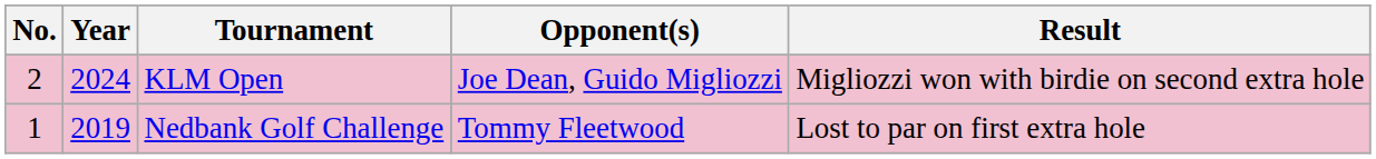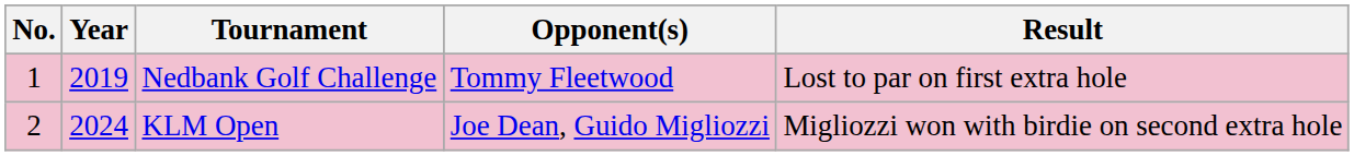 <table class="wikitable" style="font-size:95%;">
 <tr>
 <th>No.</th>
 <th>Year</th>
 <th>Tournament</th>
 <th>Opponent(s)</th>
 <th>Result</th>
 </tr>
 <tr style="background:#F2C1D1;">
+<td align=center>1</td>
+<td><a href='#'>2019</a></td>
+<td><a href='#'>Nedbank Golf Challenge</a></td>
+<td> <a href='#'>Tommy Fleetwood</a></td>
+<td>Lost to par on first extra hole</td>
+</tr>
+<tr style="background:#F2C1D1;">
 <td align=center>2</td>
 <td><a href='#'>2024</a></td>
 <td><a href='#'>KLM Open</a></td>
 <td> <a href='#'>Joe Dean</a>,  <a href='#'>Guido Migliozzi</a></td>
 <td>Migliozzi won with birdie on second extra hole</td>
 </tr>
-<tr style="background:#F2C1D1;">
-<td align=center>1</td>
-<td><a href='#'>2019</a></td>
-<td><a href='#'>Nedbank Golf Challenge</a></td>
-<td> <a href='#'>Tommy Fleetwood</a></td>
-<td>Lost to par on first extra hole</td>
-</tr>
 </table>
